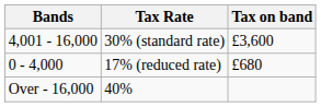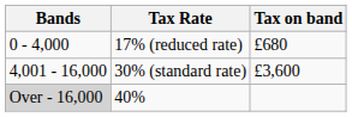 <table class="wikitable">
 <tr>
 <th>Bands</th>
 <th>Tax Rate</th>
 <th>Tax on band</th>
 </tr>
 <tr>
+<td>0 - 4,000</td>
+<td>17% (reduced rate)</td>
+<td>£680</td>
+</tr>
+<tr>
 <td>4,001 - 16,000</td>
 <td>30% (standard rate)</td>
 <td>£3,600</td>
 </tr>
 <tr>
-<td>0 - 4,000</td>
-<td>17% (reduced rate)</td>
-<td>£680</td>
-</tr>
-<tr>
-<td>Over - 16,000</td>
+<td style="background: lightgrey;">Over - 16,000</td>
 <td>40%</td>
 <td></td>
 </tr>
 </table>
